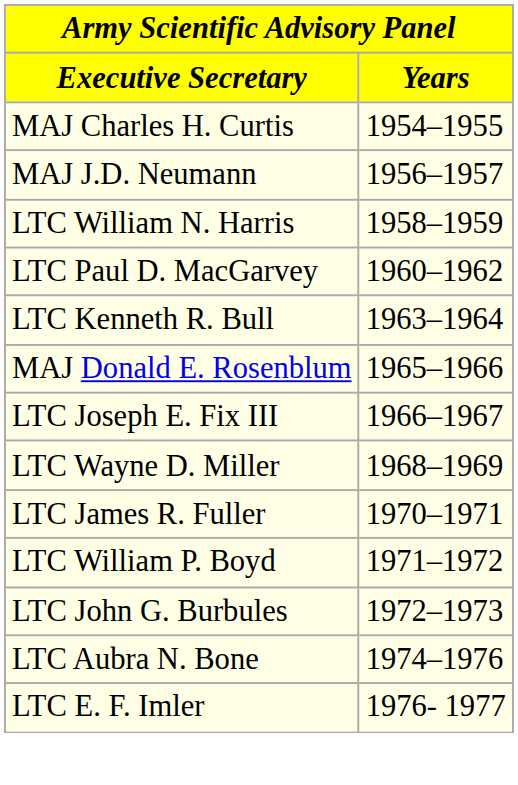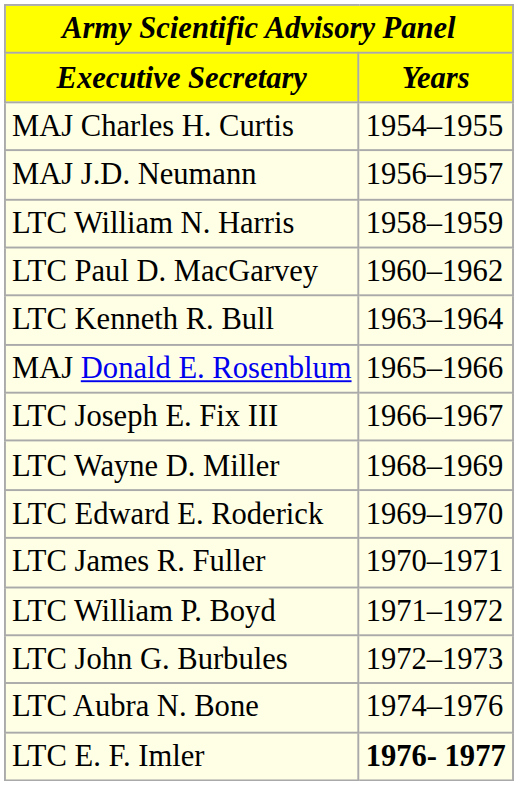 <table class="wikitable" style='background: #ffffe6; '>
 <tr>
 <th colspan="2" style="background: yellow"><em>Army Scientific Advisory Panel</em></th>
 </tr>
 <tr>
 <th style="background: yellow"><em>Executive Secretary</em></th>
 <th style="background: yellow"><em>Years</em></th>
 </tr>
 <tr>
 <td>MAJ Charles H. Curtis</td>
 <td>1954–1955</td>
 </tr>
 <tr>
 <td>MAJ J.D. Neumann</td>
 <td>1956–1957</td>
 </tr>
 <tr>
 <td>LTC William N. Harris</td>
 <td>1958–1959</td>
 </tr>
 <tr>
 <td>LTC Paul D. MacGarvey</td>
 <td>1960–1962</td>
 </tr>
 <tr>
 <td>LTC Kenneth R. Bull</td>
 <td>1963–1964</td>
 </tr>
 <tr>
 <td>MAJ <a href='#'>Donald E. Rosenblum</a></td>
 <td>1965–1966</td>
 </tr>
 <tr>
 <td>LTC Joseph E. Fix III</td>
 <td>1966–1967</td>
 </tr>
 <tr>
 <td>LTC Wayne D. Miller</td>
 <td>1968–1969</td>
 </tr>
 <tr>
+<td>LTC Edward E. Roderick</td>
+<td>1969–1970</td>
+</tr>
+<tr>
 <td>LTC James R. Fuller</td>
 <td>1970–1971</td>
 </tr>
 <tr>
 <td>LTC William P. Boyd</td>
 <td>1971–1972</td>
 </tr>
 <tr>
 <td>LTC John G. Burbules</td>
 <td>1972–1973</td>
 </tr>
 <tr>
 <td>LTC Aubra N. Bone</td>
 <td>1974–1976</td>
 </tr>
 <tr>
 <td>LTC E. F. Imler</td>
-<td>1976- 1977</td>
+<td><strong>1976- 1977</strong></td>
 </tr>
 </table>
